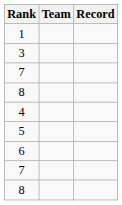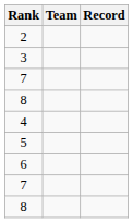 <table class=wikitable style="text-align:center;">
 <tr>
 <th>Rank</th>
 <th>Team</th>
 <th>Record</th>
 </tr>
 <tr>
-<td>1</td>
+<td>2</td>
 <td align=left></td>
 <td></td>
 </tr>
 <tr>
 <td>3</td>
 <td align=left></td>
 <td></td>
 </tr>
 <tr>
 <td>7</td>
 <td align=left></td>
 <td></td>
 </tr>
 <tr>
 <td>8</td>
 <td align=left></td>
 <td></td>
 </tr>
 <tr>
 <td>4</td>
 <td align=left></td>
 <td></td>
 </tr>
 <tr>
 <td>5</td>
 <td align=left></td>
 <td></td>
 </tr>
 <tr>
 <td>6</td>
 <td align=left></td>
 <td></td>
 </tr>
 <tr>
 <td>7</td>
 <td align=left></td>
 <td></td>
 </tr>
 <tr>
 <td>8</td>
 <td align=left></td>
 <td></td>
 </tr>
 </table>
